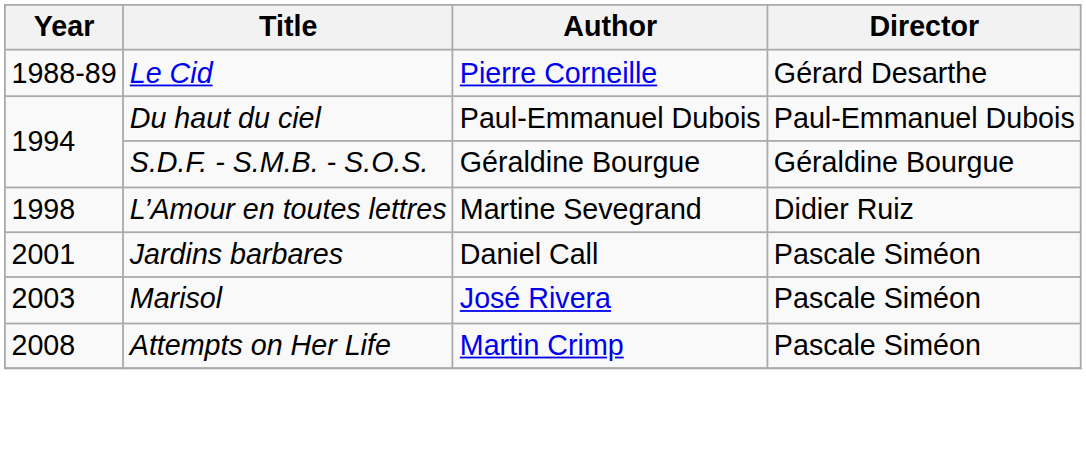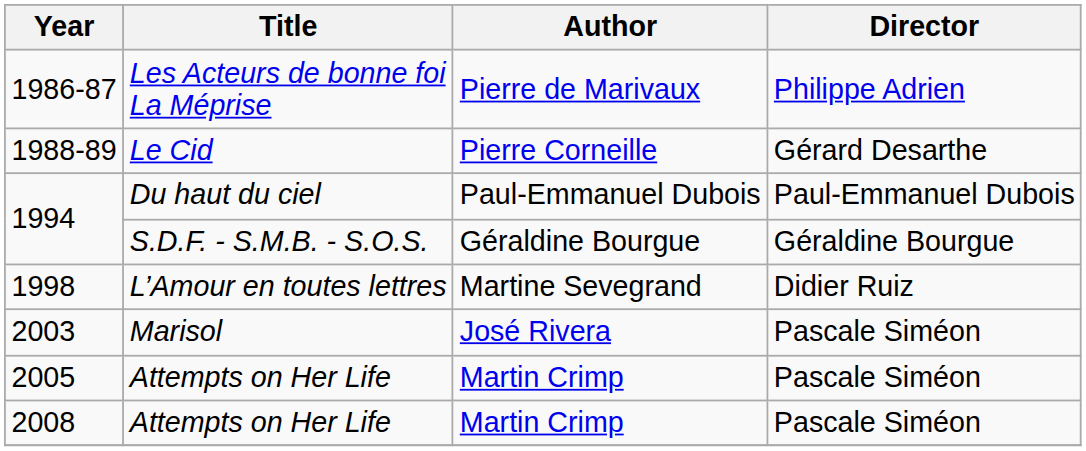 <table class="wikitable">
 <tr>
 <th>Year</th>
 <th>Title</th>
 <th>Author</th>
 <th>Director</th>
+</tr>
+<tr>
+<td>1986-87</td>
+<td><em><a href='#'>Les Acteurs de bonne foi</a></em><br><em><a href='#'>La Méprise</a></em></td>
+<td><a href='#'>Pierre de Marivaux</a></td>
+<td><a href='#'>Philippe Adrien</a></td>
 </tr>
 <tr>
 <td>1988-89</td>
 <td><em><a href='#'>Le Cid</a></em></td>
 <td><a href='#'>Pierre Corneille</a></td>
 <td>Gérard Desarthe</td>
 </tr>
 <tr>
 <td rowspan=2>1994</td>
 <td><em>Du haut du ciel</em></td>
 <td>Paul-Emmanuel Dubois</td>
 <td>Paul-Emmanuel Dubois</td>
 </tr>
 <tr>
 <td><em>S.D.F. - S.M.B. - S.O.S.</em></td>
 <td>Géraldine Bourgue</td>
 <td>Géraldine Bourgue</td>
 </tr>
 <tr>
 <td>1998</td>
 <td><em>L’Amour en toutes lettres</em></td>
 <td>Martine Sevegrand</td>
 <td>Didier Ruiz</td>
 </tr>
 <tr>
-<td>2001</td>
-<td><em>Jardins barbares</em></td>
-<td>Daniel Call</td>
+<td>2003</td>
+<td><em>Marisol</em></td>
+<td><a href='#'>José Rivera</a></td>
 <td>Pascale Siméon</td>
 </tr>
 <tr>
-<td>2003</td>
-<td><em>Marisol</em></td>
-<td><a href='#'>José Rivera</a></td>
+<td>2005</td>
+<td><em>Attempts on Her Life</em></td>
+<td><a href='#'>Martin Crimp</a></td>
 <td>Pascale Siméon</td>
 </tr>
 <tr>
 <td>2008</td>
 <td><em>Attempts on Her Life</em></td>
 <td><a href='#'>Martin Crimp</a></td>
 <td>Pascale Siméon</td>
 </tr>
 <tr>
 </tr>
 </table>
